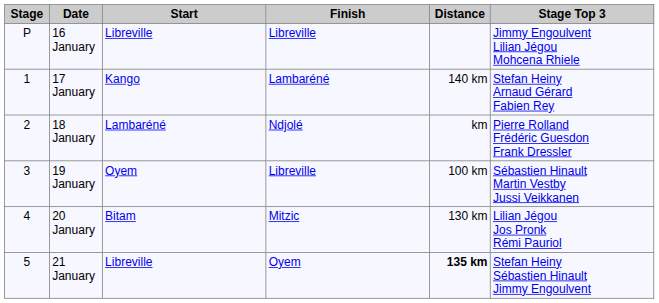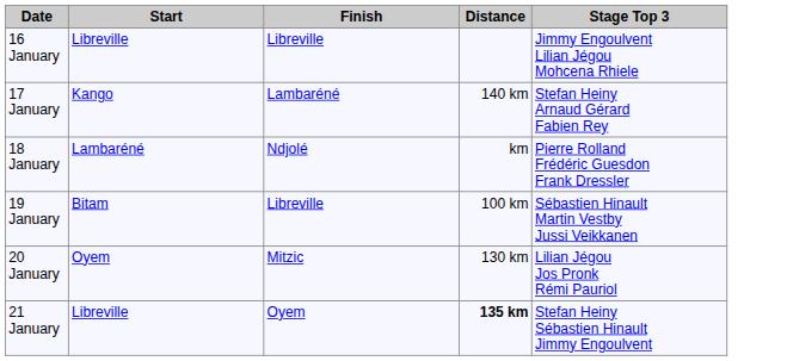 <table bgcolor="#f7f8ff" cellpadding="3" cellspacing="0" border="1" style="font-size: 95%; border: gray solid 1px; border-collapse: collapse;">
 <tr bgcolor="#CCCCCC">
-<td align="center" width="50"><strong>Stage</strong></td>
 <td align="center" width="60"><strong>Date</strong></td>
 <td align="center" width="200"><strong>Start</strong></td>
 <td align="center" width="200"><strong>Finish</strong></td>
 <td align="center" width="70"><strong>Distance</strong></td>
 <td align="center" width="200"><strong>Stage Top 3</strong></td>
 </tr>
 <tr valign=top>
-<td align=center>P</td>
 <td>16 January</td>
 <td><a href='#'>Libreville</a></td>
 <td><a href='#'>Libreville</a></td>
 <td align=right></td>
 <td> <a href='#'>Jimmy Engoulvent</a><br>  <a href='#'>Lilian Jégou</a><br>  <a href='#'>Mohcena Rhiele</a></td>
 </tr>
 <tr valign=top>
-<td align=center>1</td>
 <td>17 January</td>
 <td><a href='#'>Kango</a></td>
 <td><a href='#'>Lambaréné</a></td>
 <td align=right>140 km</td>
 <td> <a href='#'>Stefan Heiny</a><br>  <a href='#'>Arnaud Gérard</a><br>  <a href='#'>Fabien Rey</a></td>
 </tr>
 <tr valign=top>
-<td align=center>2</td>
 <td>18 January</td>
 <td><a href='#'>Lambaréné</a></td>
 <td><a href='#'>Ndjolé</a></td>
 <td align=right>km</td>
 <td> <a href='#'>Pierre Rolland</a><br>  <a href='#'>Frédéric Guesdon</a><br>  <a href='#'>Frank Dressler</a></td>
 </tr>
 <tr valign=top>
-<td align=center>3</td>
 <td>19 January</td>
-<td><a href='#'>Oyem</a></td>
+<td><a href='#'>Bitam</a></td>
 <td><a href='#'>Libreville</a></td>
 <td align=right>100 km</td>
 <td> <a href='#'>Sébastien Hinault</a><br>  <a href='#'>Martin Vestby</a><br>  <a href='#'>Jussi Veikkanen</a></td>
 </tr>
 <tr valign=top>
-<td align=center>4</td>
 <td>20 January</td>
-<td><a href='#'>Bitam</a></td>
+<td><a href='#'>Oyem</a></td>
 <td><a href='#'>Mitzic</a></td>
 <td align=right>130 km</td>
 <td> <a href='#'>Lilian Jégou</a><br>  <a href='#'>Jos Pronk</a><br>  <a href='#'>Rémi Pauriol</a></td>
 </tr>
 <tr valign=top>
-<td align=center>5</td>
 <td>21 January</td>
 <td><a href='#'>Libreville</a></td>
 <td><a href='#'>Oyem</a></td>
 <td align=right><strong>135 km</strong></td>
 <td> <a href='#'>Stefan Heiny</a><br>  <a href='#'>Sébastien Hinault</a><br>  <a href='#'>Jimmy Engoulvent</a></td>
 </tr>
 </table>
